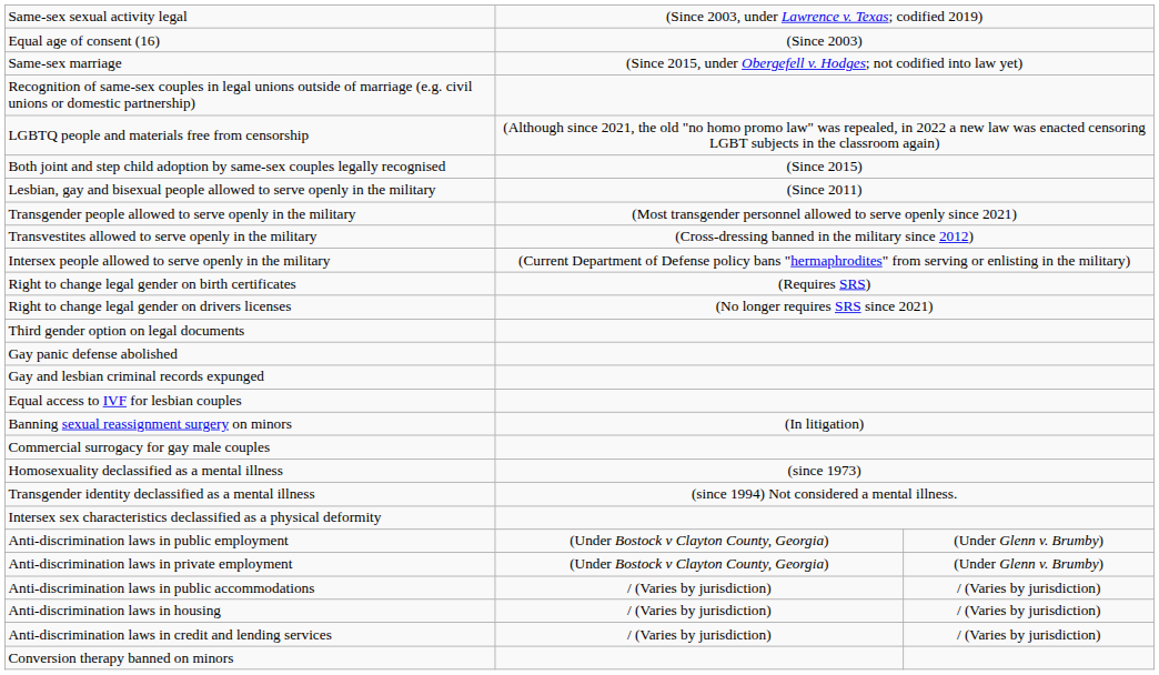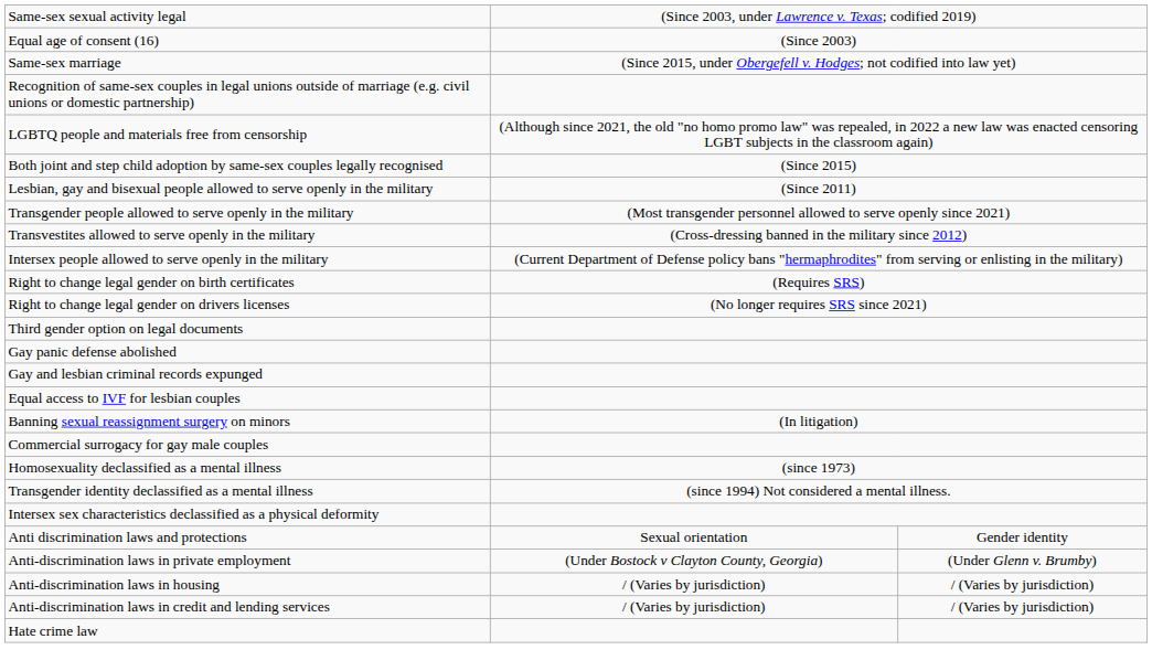 <table class="wikitable">
 <tr>
 <td>Same-sex sexual activity legal</td>
 <td rowspan=1 colspan=2 align="center"> (Since 2003, under <em><a href='#'>Lawrence v. Texas</a></em>; codified 2019)</td>
 </tr>
 <tr>
 <td>Equal age of consent (16)</td>
 <td rowspan=1 colspan=2 align="center"> (Since 2003)</td>
 </tr>
 <tr>
 <td>Same-sex marriage</td>
 <td rowspan=1 colspan=2 align="center"> (Since 2015, under <em><a href='#'>Obergefell v. Hodges</a></em>; not codified into law yet)</td>
 </tr>
 <tr>
 <td>Recognition of same-sex couples in legal unions outside of marriage (e.g. civil unions or domestic partnership)</td>
 <td rowspan=1 colspan=2 align="center"></td>
 </tr>
 <tr>
 <td>LGBTQ people and materials free from censorship</td>
 <td rowspan=1 colspan=2 align="center"> (Although since 2021, the old "no homo promo law" was repealed, in 2022 a new law was enacted censoring LGBT subjects in the classroom again)</td>
 </tr>
 <tr>
 <td>Both joint and step child adoption by same-sex couples legally recognised</td>
 <td rowspan=1 colspan=2 align="center"> (Since 2015)</td>
 </tr>
 <tr>
 <td>Lesbian, gay and bisexual people allowed to serve openly in the military</td>
 <td rowspan=1 colspan=2 align="center"> (Since 2011)</td>
 </tr>
 <tr>
 <td>Transgender people allowed to serve openly in the military</td>
 <td rowspan=1 colspan=2 align="center"> (Most transgender personnel allowed to serve openly since 2021)</td>
 </tr>
 <tr>
 <td>Transvestites allowed to serve openly in the military</td>
 <td rowspan=1 colspan=2 align="center"> (Cross-dressing banned in the military since <a href='#'>2012</a>)</td>
 </tr>
 <tr>
 <td>Intersex people allowed to serve openly in the military</td>
 <td rowspan=1 colspan=2 align="center"> (Current Department of Defense policy bans "<a href='#'>hermaphrodites</a>" from serving or enlisting in the military)</td>
 </tr>
 <tr>
 <td>Right to change legal gender on birth certificates</td>
 <td rowspan=1 colspan=2 align="center"> (Requires <a href='#'>SRS</a>)</td>
 </tr>
 <tr>
 <td>Right to change legal gender on drivers licenses</td>
 <td rowspan=1 colspan=2 align="center"> (No longer requires <a href='#'>SRS</a> since 2021)</td>
 </tr>
 <tr>
 <td>Third gender option on legal documents</td>
 <td rowspan=1 colspan=2 align="center"></td>
 </tr>
 <tr>
 <td>Gay panic defense abolished</td>
 <td rowspan=1 colspan=2 align="center"></td>
 </tr>
 <tr>
 <td>Gay and lesbian criminal records expunged</td>
 <td rowspan=1 colspan=2 align="center"></td>
 </tr>
 <tr>
 <td>Equal access to <a href='#'>IVF</a> for lesbian couples</td>
 <td rowspan=1 colspan=2 align="center"></td>
 </tr>
 <tr>
 <td>Banning <a href='#'>sexual reassignment surgery</a> on minors</td>
 <td rowspan=1 colspan=2 align="center"> (In litigation)</td>
 </tr>
 <tr>
 <td>Commercial surrogacy for gay male couples</td>
 <td rowspan=1 colspan=2 align="center"></td>
 </tr>
 <tr>
 <td>Homosexuality declassified as a mental illness</td>
 <td rowspan=1 colspan=2 align="center"> (since 1973)</td>
 </tr>
 <tr>
 <td>Transgender identity declassified as a mental illness</td>
 <td rowspan=1 colspan=2 align="center"> (since 1994) Not considered a mental illness.</td>
 </tr>
 <tr>
 <td>Intersex sex characteristics declassified as a physical deformity</td>
 <td rowspan=1 colspan=2 align="center"></td>
 </tr>
 <tr>
-<td>Anti-discrimination laws in public employment</td>
-<td rowspan=1 colspan=1 align="center"> (Under <em>Bostock v Clayton County, Georgia</em>)</td>
-<td rowspan=1 colspan=1 align="center"> (Under <em>Glenn v. Brumby</em>)</td>
+<td>Anti discrimination laws and protections</td>
+<td rowspan=1 colspan=1 align="center">Sexual orientation</td>
+<td rowspan=1 colspan=1 align="center">Gender identity</td>
 </tr>
 <tr>
 <td>Anti-discrimination laws in private employment</td>
 <td rowspan=1 colspan=1 align="center"> (Under <em>Bostock v Clayton County, Georgia</em>)</td>
 <td rowspan=1 colspan=1 align="center"> (Under <em>Glenn v. Brumby</em>)</td>
-</tr>
-<tr>
-<td>Anti-discrimination laws in public accommodations</td>
-<td rowspan=1 colspan=1 align="center">/ (Varies by jurisdiction)</td>
-<td rowspan=1 colspan=1 align="center">/ (Varies by jurisdiction)</td>
 </tr>
 <tr>
 <td>Anti-discrimination laws in housing</td>
 <td rowspan=1 colspan=1 align="center">/ (Varies by jurisdiction)</td>
 <td rowspan=1 colspan=1 align="center">/ (Varies by jurisdiction)</td>
 </tr>
 <tr>
 <td>Anti-discrimination laws in credit and lending services</td>
 <td rowspan=1 colspan=1 align="center">/ (Varies by jurisdiction)</td>
 <td rowspan=1 colspan=1 align="center">/ (Varies by jurisdiction)</td>
 </tr>
 <tr>
-<td>Conversion therapy banned on minors</td>
+<td>Hate crime law</td>
 <td rowspan=1 colspan=1 align="center"></td>
 <td rowspan=1 colspan=1 align="center"></td>
 </tr>
 </table>
